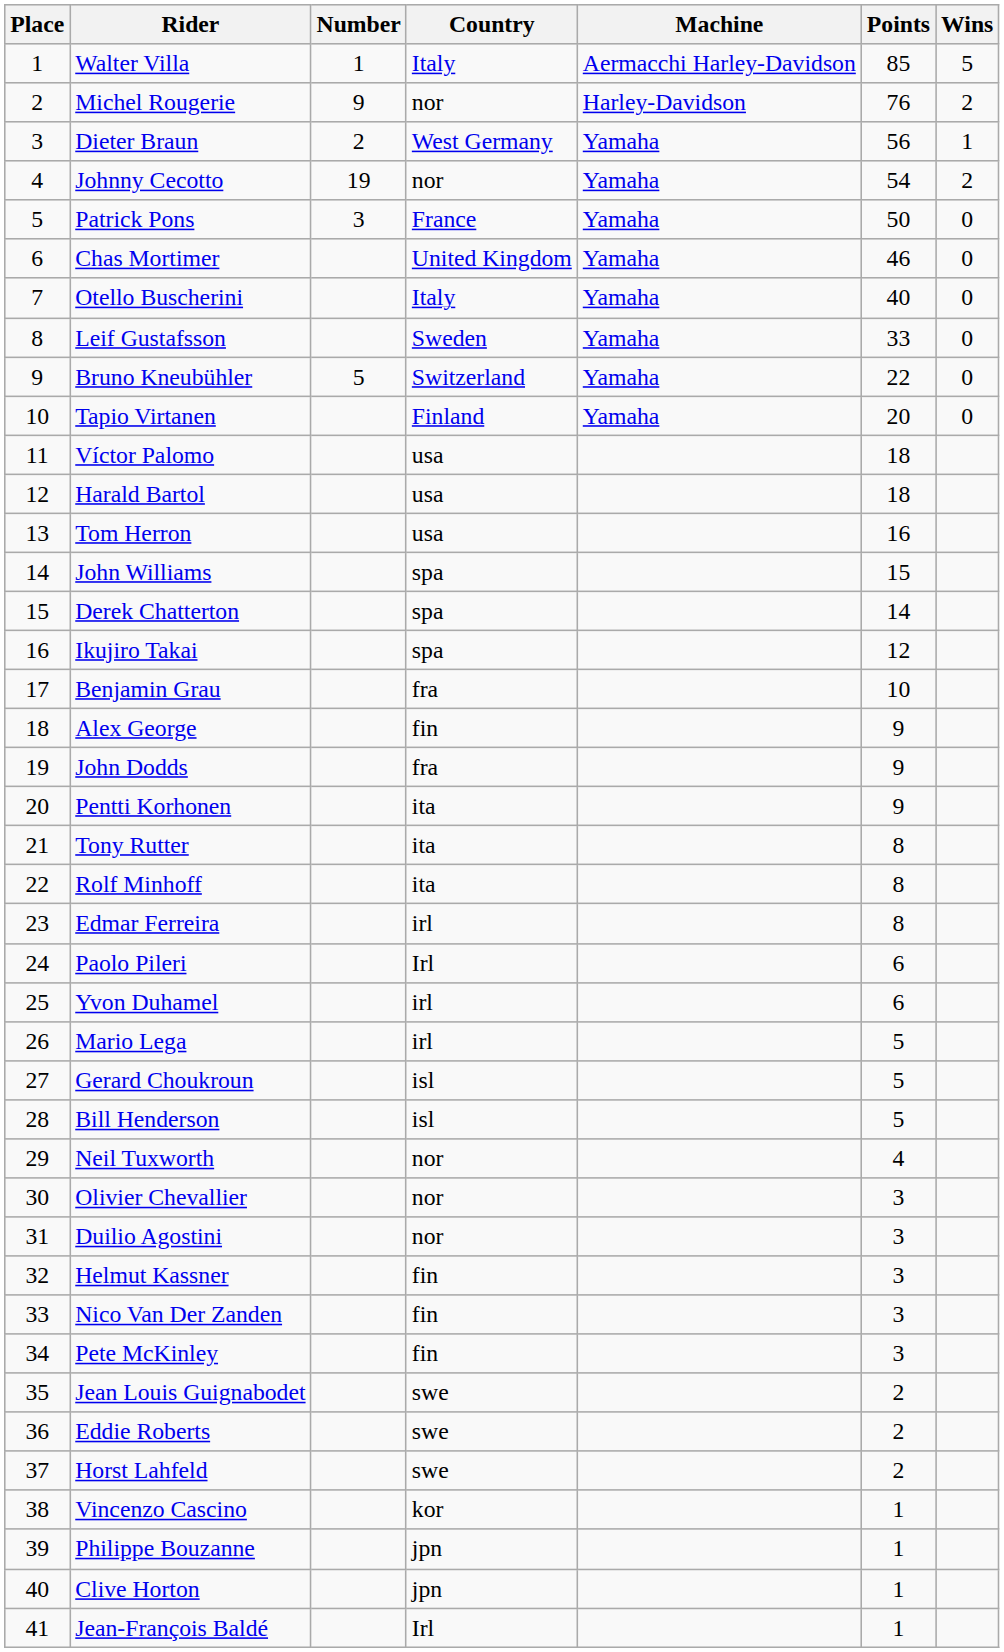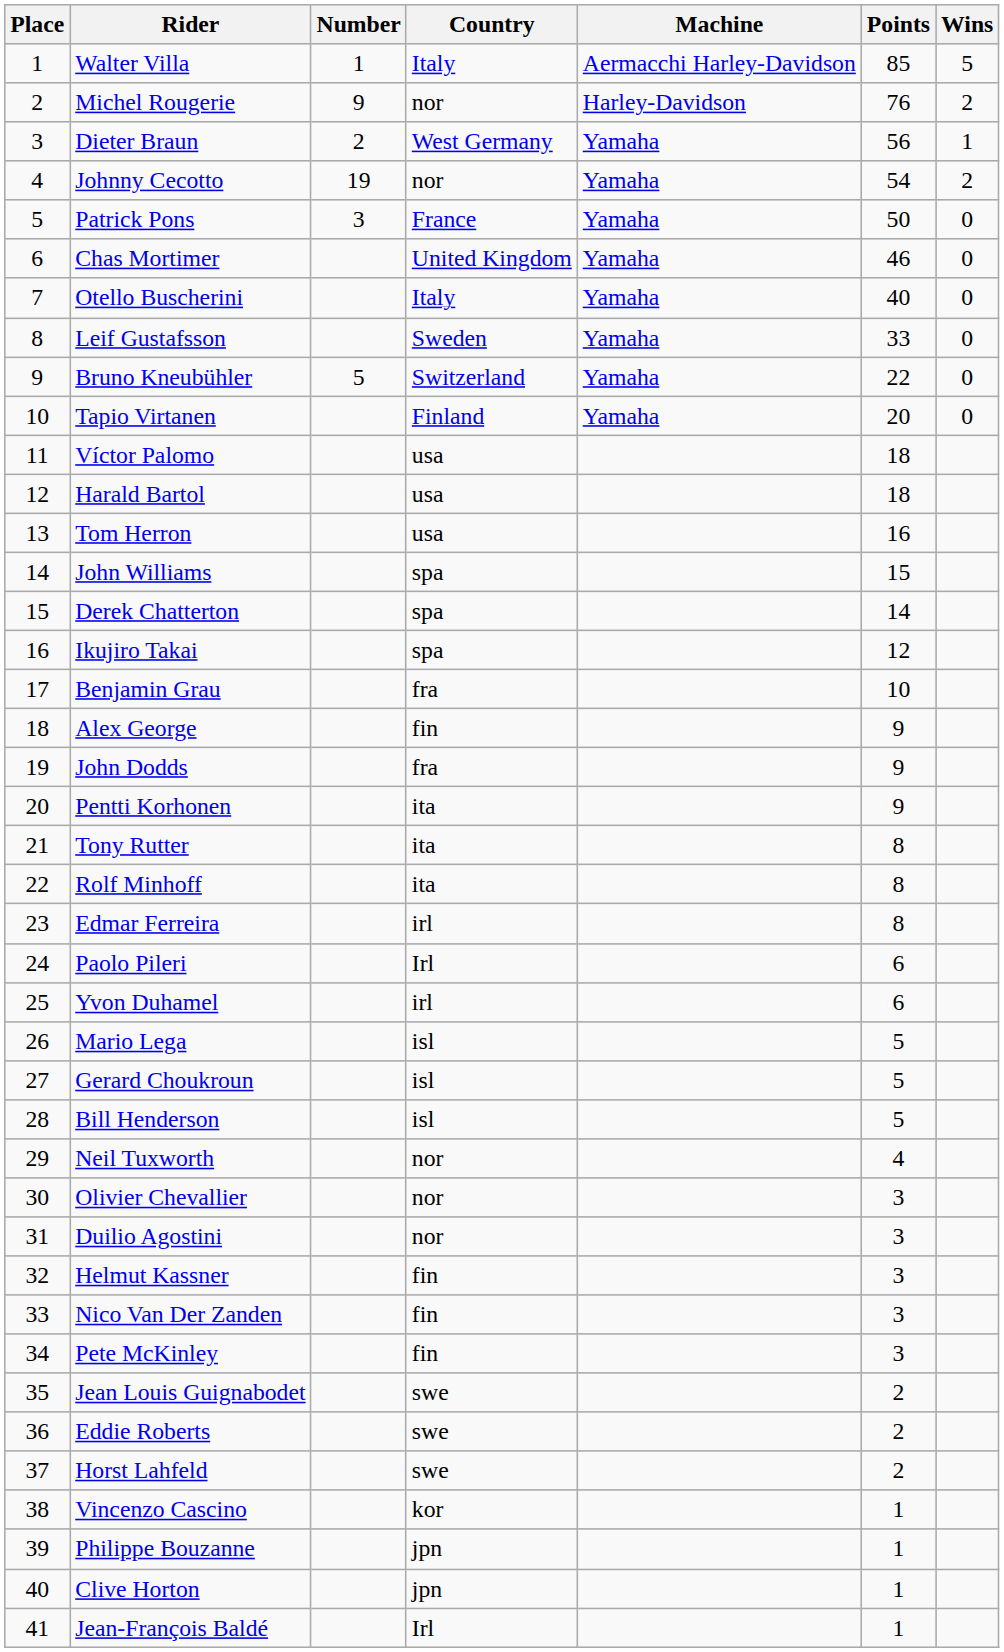 <table class="wikitable" style="font-size: 95%;">
 <tr>
 <th>Place</th>
 <th>Rider</th>
 <th>Number</th>
 <th>Country</th>
 <th>Machine</th>
 <th>Points</th>
 <th>Wins</th>
 </tr>
 <tr>
 <td align="center">1</td>
 <td> <a href='#'>Walter Villa</a></td>
 <td align="center">1</td>
 <td><a href='#'>Italy</a></td>
 <td><a href='#'>Aermacchi Harley-Davidson</a></td>
 <td align="center">85</td>
 <td align="center">5</td>
 </tr>
 <tr>
 <td align="center">2</td>
 <td> <a href='#'>Michel Rougerie</a></td>
 <td align="center">9</td>
 <td>nor</td>
 <td><a href='#'>Harley-Davidson</a></td>
 <td align="center">76</td>
 <td align="center">2</td>
 </tr>
 <tr>
 <td align="center">3</td>
 <td> <a href='#'>Dieter Braun</a></td>
 <td align="center">2</td>
 <td><a href='#'>West Germany</a></td>
 <td><a href='#'>Yamaha</a></td>
 <td align="center">56</td>
 <td align="center">1</td>
 </tr>
 <tr>
 <td align="center">4</td>
 <td> <a href='#'>Johnny Cecotto</a></td>
 <td align="center">19</td>
 <td>nor</td>
 <td><a href='#'>Yamaha</a></td>
 <td align="center">54</td>
 <td align="center">2</td>
 </tr>
 <tr>
 <td align="center">5</td>
 <td> <a href='#'>Patrick Pons</a></td>
 <td align="center">3</td>
 <td><a href='#'>France</a></td>
 <td><a href='#'>Yamaha</a></td>
 <td align="center">50</td>
 <td align="center">0</td>
 </tr>
 <tr>
 <td align="center">6</td>
 <td> <a href='#'>Chas Mortimer</a></td>
 <td></td>
 <td><a href='#'>United Kingdom</a></td>
 <td><a href='#'>Yamaha</a></td>
 <td align="center">46</td>
 <td align="center">0</td>
 </tr>
 <tr>
 <td align="center">7</td>
 <td> <a href='#'>Otello Buscherini</a></td>
 <td></td>
 <td><a href='#'>Italy</a></td>
 <td><a href='#'>Yamaha</a></td>
 <td align="center">40</td>
 <td align="center">0</td>
 </tr>
 <tr>
 <td align="center">8</td>
 <td> <a href='#'>Leif Gustafsson</a></td>
 <td></td>
 <td><a href='#'>Sweden</a></td>
 <td><a href='#'>Yamaha</a></td>
 <td align="center">33</td>
 <td align="center">0</td>
 </tr>
 <tr>
 <td align="center">9</td>
 <td> <a href='#'>Bruno Kneubühler</a></td>
 <td align="center">5</td>
 <td><a href='#'>Switzerland</a></td>
 <td><a href='#'>Yamaha</a></td>
 <td align="center">22</td>
 <td align="center">0</td>
 </tr>
 <tr>
 <td align="center">10</td>
 <td> <a href='#'>Tapio Virtanen</a></td>
 <td></td>
 <td><a href='#'>Finland</a></td>
 <td><a href='#'>Yamaha</a></td>
 <td align="center">20</td>
 <td align="center">0</td>
 </tr>
 <tr>
 <td align="center">11</td>
 <td><a href='#'>Víctor Palomo</a></td>
 <td align="center"></td>
 <td>usa</td>
 <td></td>
 <td align="center">18</td>
 <td align="center"></td>
 </tr>
 <tr>
 <td align="center">12</td>
 <td><a href='#'>Harald Bartol</a></td>
 <td align="center"></td>
 <td>usa</td>
 <td></td>
 <td align="center">18</td>
 <td align="center"></td>
 </tr>
 <tr>
 <td align="center">13</td>
 <td><a href='#'>Tom Herron</a></td>
 <td align="center"></td>
 <td>usa</td>
 <td></td>
 <td align="center">16</td>
 <td align="center"></td>
 </tr>
 <tr>
 <td align="center">14</td>
 <td><a href='#'>John Williams</a></td>
 <td align="center"></td>
 <td>spa</td>
 <td></td>
 <td align="center">15</td>
 <td align="center"></td>
 </tr>
 <tr>
 <td align="center">15</td>
 <td><a href='#'>Derek Chatterton</a></td>
 <td align="center"></td>
 <td>spa</td>
 <td></td>
 <td align="center">14</td>
 <td align="center"></td>
 </tr>
 <tr>
 <td align="center">16</td>
 <td><a href='#'>Ikujiro Takai</a></td>
 <td align="center"></td>
 <td>spa</td>
 <td></td>
 <td align="center">12</td>
 <td align="center"></td>
 </tr>
 <tr>
 <td align="center">17</td>
 <td><a href='#'>Benjamin Grau</a></td>
 <td align="center"></td>
 <td>fra</td>
 <td></td>
 <td align="center">10</td>
 <td align="center"></td>
 </tr>
 <tr>
 <td align="center">18</td>
 <td><a href='#'>Alex George</a></td>
 <td align="center"></td>
 <td>fin</td>
 <td></td>
 <td align="center">9</td>
 <td align="center"></td>
 </tr>
 <tr>
 <td align="center">19</td>
 <td><a href='#'>John Dodds</a></td>
 <td align="center"></td>
 <td>fra</td>
 <td></td>
 <td align="center">9</td>
 <td align="center"></td>
 </tr>
 <tr>
 <td align="center">20</td>
 <td><a href='#'>Pentti Korhonen</a></td>
 <td align="center"></td>
 <td>ita</td>
 <td></td>
 <td align="center">9</td>
 <td align="center"></td>
 </tr>
 <tr>
 <td align="center">21</td>
 <td><a href='#'>Tony Rutter</a></td>
 <td align="center"></td>
 <td>ita</td>
 <td></td>
 <td align="center">8</td>
 <td align="center"></td>
 </tr>
 <tr>
 <td align="center">22</td>
 <td><a href='#'>Rolf Minhoff</a></td>
 <td align="center"></td>
 <td>ita</td>
 <td></td>
 <td align="center">8</td>
 <td align="center"></td>
 </tr>
 <tr>
 <td align="center">23</td>
 <td><a href='#'>Edmar Ferreira</a></td>
 <td align="center"></td>
 <td>irl</td>
 <td></td>
 <td align="center">8</td>
 <td align="center"></td>
 </tr>
 <tr>
 <td align="center">24</td>
 <td><a href='#'>Paolo Pileri</a></td>
 <td align="center"></td>
 <td>Irl</td>
 <td></td>
 <td align="center">6</td>
 <td align="center"></td>
 </tr>
 <tr>
 <td align="center">25</td>
 <td><a href='#'>Yvon Duhamel</a></td>
 <td align="center"></td>
 <td>irl</td>
 <td></td>
 <td align="center">6</td>
 <td align="center"></td>
 </tr>
 <tr>
 <td align="center">26</td>
 <td><a href='#'>Mario Lega</a></td>
 <td align="center"></td>
-<td>irl</td>
+<td>isl</td>
 <td></td>
 <td align="center">5</td>
 <td align="center"></td>
 </tr>
 <tr>
 <td align="center">27</td>
 <td><a href='#'>Gerard Choukroun</a></td>
 <td align="center"></td>
 <td>isl</td>
 <td></td>
 <td align="center">5</td>
 <td align="center"></td>
 </tr>
 <tr>
 <td align="center">28</td>
 <td><a href='#'>Bill Henderson</a></td>
 <td align="center"></td>
 <td>isl</td>
 <td></td>
 <td align="center">5</td>
 <td align="center"></td>
 </tr>
 <tr>
 <td align="center">29</td>
 <td><a href='#'>Neil Tuxworth</a></td>
 <td align="center"></td>
 <td>nor</td>
 <td></td>
 <td align="center">4</td>
 <td align="center"></td>
 </tr>
 <tr>
 <td align="center">30</td>
 <td><a href='#'>Olivier Chevallier</a></td>
 <td align="center"></td>
 <td>nor</td>
 <td></td>
 <td align="center">3</td>
 <td align="center"></td>
 </tr>
 <tr>
 <td align="center">31</td>
 <td><a href='#'>Duilio Agostini</a></td>
 <td align="center"></td>
 <td>nor</td>
 <td></td>
 <td align="center">3</td>
 <td align="center"></td>
 </tr>
 <tr>
 <td align="center">32</td>
 <td><a href='#'>Helmut Kassner</a></td>
 <td align="center"></td>
 <td>fin</td>
 <td></td>
 <td align="center">3</td>
 <td align="center"></td>
 </tr>
 <tr>
 <td align="center">33</td>
 <td><a href='#'>Nico Van Der Zanden</a></td>
 <td align="center"></td>
 <td>fin</td>
 <td></td>
 <td align="center">3</td>
 <td align="center"></td>
 </tr>
 <tr>
 <td align="center">34</td>
 <td><a href='#'>Pete McKinley</a></td>
 <td align="center"></td>
 <td>fin</td>
 <td></td>
 <td align="center">3</td>
 <td align="center"></td>
 </tr>
 <tr>
 <td align="center">35</td>
 <td><a href='#'>Jean Louis Guignabodet</a></td>
 <td align="center"></td>
 <td>swe</td>
 <td></td>
 <td align="center">2</td>
 <td align="center"></td>
 </tr>
 <tr>
 <td align="center">36</td>
 <td><a href='#'>Eddie Roberts</a></td>
 <td align="center"></td>
 <td>swe</td>
 <td></td>
 <td align="center">2</td>
 <td align="center"></td>
 </tr>
 <tr>
 <td align="center">37</td>
 <td><a href='#'>Horst Lahfeld</a></td>
 <td align="center"></td>
 <td>swe</td>
 <td></td>
 <td align="center">2</td>
 <td align="center"></td>
 </tr>
 <tr>
 <td align="center">38</td>
 <td><a href='#'>Vincenzo Cascino</a></td>
 <td align="center"></td>
 <td>kor</td>
 <td></td>
 <td align="center">1</td>
 <td align="center"></td>
 </tr>
 <tr>
 <td align="center">39</td>
 <td><a href='#'>Philippe Bouzanne</a></td>
 <td align="center"></td>
 <td>jpn</td>
 <td></td>
 <td align="center">1</td>
 <td align="center"></td>
 </tr>
 <tr>
 <td align="center">40</td>
 <td><a href='#'>Clive Horton</a></td>
 <td align="center"></td>
 <td>jpn</td>
 <td></td>
 <td align="center">1</td>
 <td align="center"></td>
 </tr>
 <tr>
 <td align="center">41</td>
 <td><a href='#'>Jean-François Baldé</a></td>
 <td align="center"></td>
 <td>Irl</td>
 <td></td>
 <td align="center">1</td>
 <td align="center"></td>
 </tr>
 <tr>
 </tr>
 </table>
